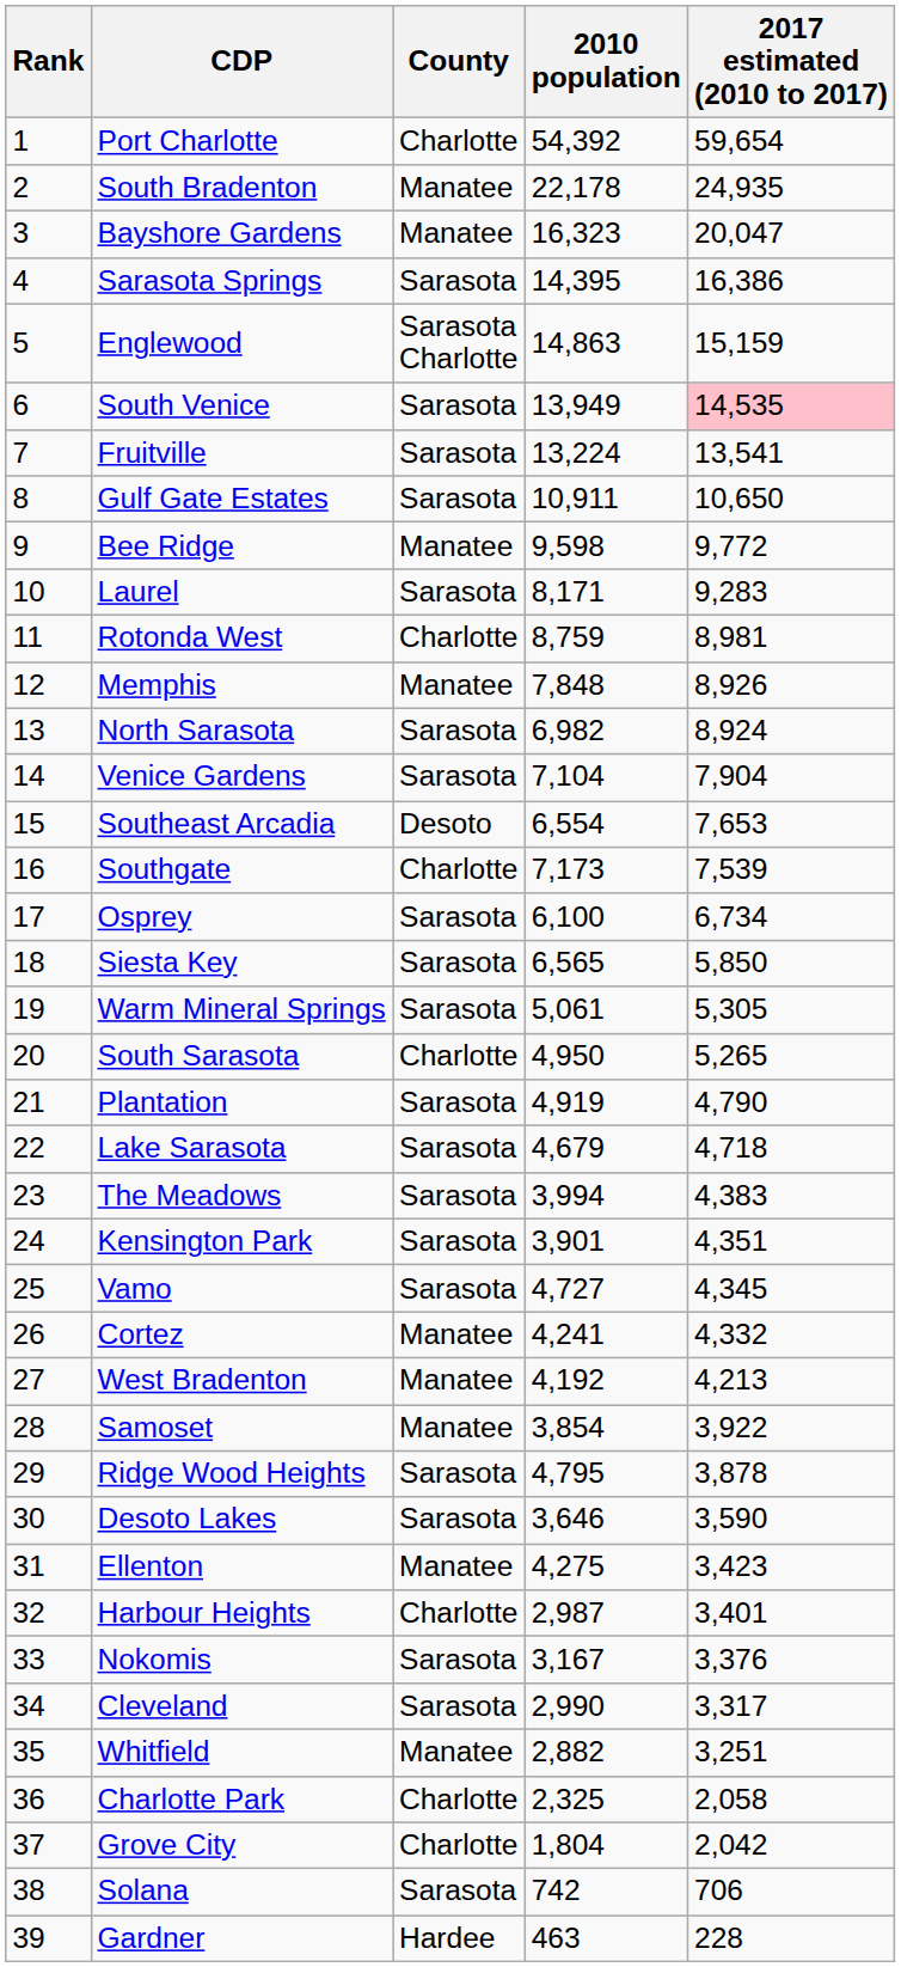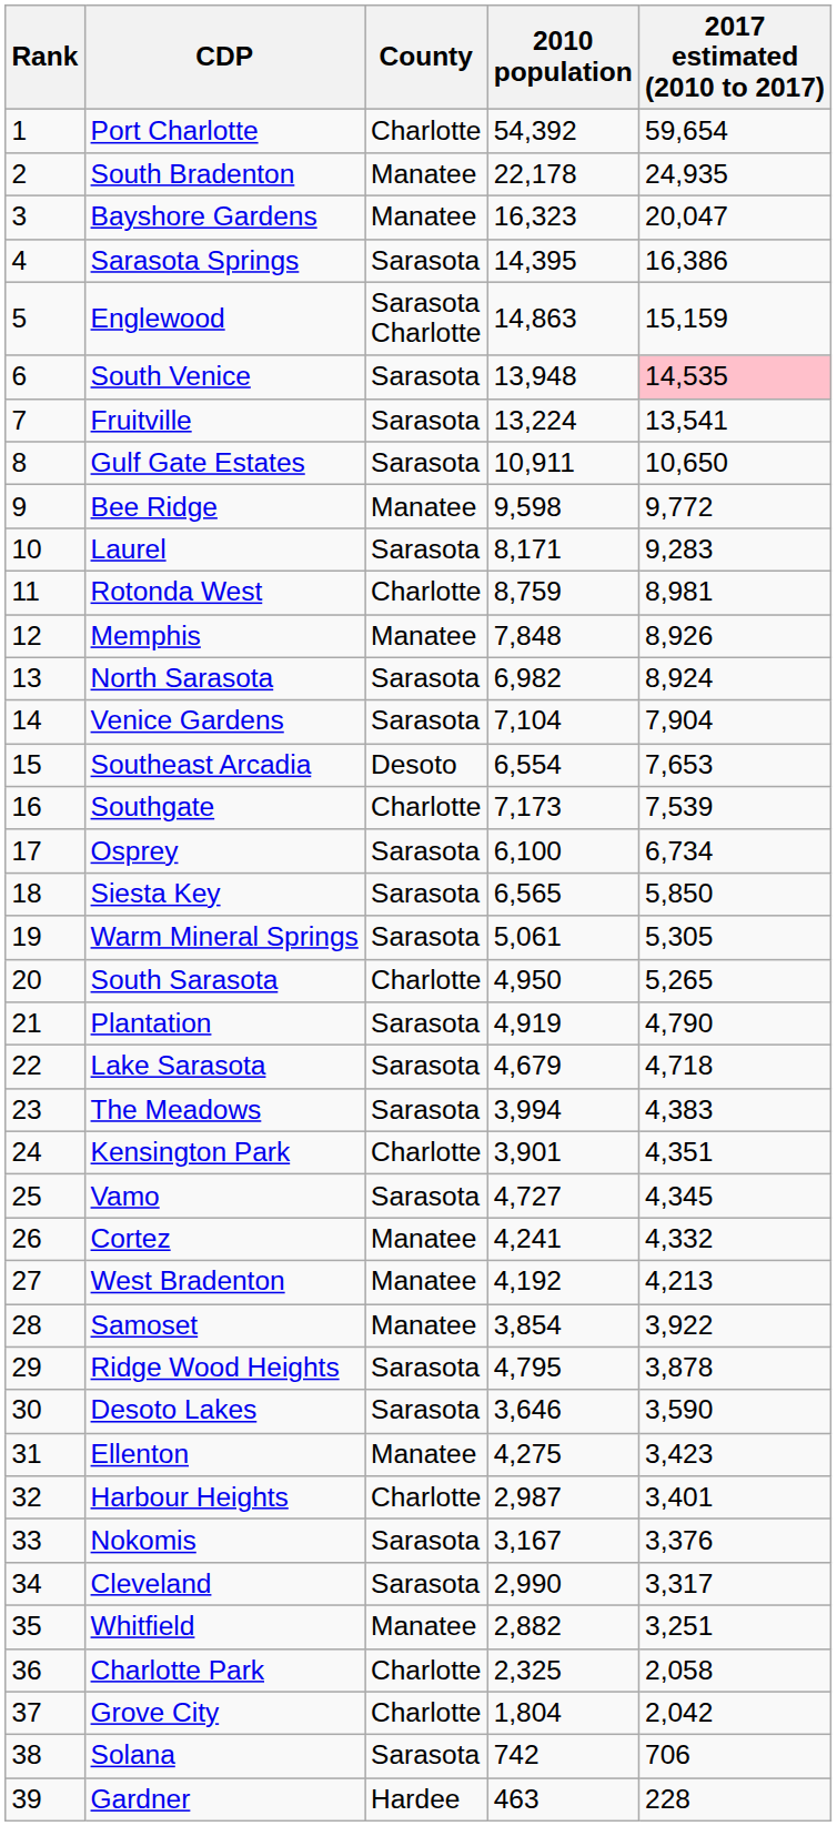 <table class="wikitable sortable">
 <tr>
 <th>Rank</th>
 <th>CDP</th>
 <th>County</th>
 <th>2010<br>population</th>
 <th>2017<br>estimated<br>(2010 to 2017)</th>
 </tr>
 <tr>
 <td>1</td>
 <td><a href='#'>Port Charlotte</a></td>
 <td>Charlotte</td>
 <td>54,392</td>
 <td>59,654</td>
 </tr>
 <tr>
 <td>2</td>
 <td><a href='#'>South Bradenton</a></td>
 <td>Manatee</td>
 <td>22,178</td>
 <td>24,935</td>
 </tr>
 <tr>
 <td>3</td>
 <td><a href='#'>Bayshore Gardens</a></td>
 <td>Manatee</td>
 <td>16,323</td>
 <td>20,047</td>
 </tr>
 <tr>
 <td>4</td>
 <td><a href='#'>Sarasota Springs</a></td>
 <td>Sarasota</td>
 <td>14,395</td>
 <td>16,386</td>
 </tr>
 <tr>
 <td>5</td>
 <td><a href='#'>Englewood</a></td>
 <td>Sarasota<br>Charlotte</td>
 <td>14,863</td>
 <td>15,159</td>
 </tr>
 <tr>
 <td>6</td>
 <td><a href='#'>South Venice</a></td>
 <td>Sarasota</td>
-<td>13,949</td>
+<td>13,948</td>
 <td style="background: pink;">14,535</td>
 </tr>
 <tr>
 <td>7</td>
 <td><a href='#'>Fruitville</a></td>
 <td>Sarasota</td>
 <td>13,224</td>
 <td>13,541</td>
 </tr>
 <tr>
 <td>8</td>
 <td><a href='#'>Gulf Gate Estates</a></td>
 <td>Sarasota</td>
 <td>10,911</td>
 <td>10,650</td>
 </tr>
 <tr>
 <td>9</td>
 <td><a href='#'>Bee Ridge</a></td>
 <td>Manatee</td>
 <td>9,598</td>
 <td>9,772</td>
 </tr>
 <tr>
 <td>10</td>
 <td><a href='#'>Laurel</a></td>
 <td>Sarasota</td>
 <td>8,171</td>
 <td>9,283</td>
 </tr>
 <tr>
 <td>11</td>
 <td><a href='#'>Rotonda West</a></td>
 <td>Charlotte</td>
 <td>8,759</td>
 <td>8,981</td>
 </tr>
 <tr>
 <td>12</td>
 <td><a href='#'>Memphis</a></td>
 <td>Manatee</td>
 <td>7,848</td>
 <td>8,926</td>
 </tr>
 <tr>
 <td>13</td>
 <td><a href='#'>North Sarasota</a></td>
 <td>Sarasota</td>
 <td>6,982</td>
 <td>8,924</td>
 </tr>
 <tr>
 <td>14</td>
 <td><a href='#'>Venice Gardens</a></td>
 <td>Sarasota</td>
 <td>7,104</td>
 <td>7,904</td>
 </tr>
 <tr>
 <td>15</td>
 <td><a href='#'>Southeast Arcadia</a></td>
 <td>Desoto</td>
 <td>6,554</td>
 <td>7,653</td>
 </tr>
 <tr>
 <td>16</td>
 <td><a href='#'>Southgate</a></td>
 <td>Charlotte</td>
 <td>7,173</td>
 <td>7,539</td>
 </tr>
 <tr>
 <td>17</td>
 <td><a href='#'>Osprey</a></td>
 <td>Sarasota</td>
 <td>6,100</td>
 <td>6,734</td>
 </tr>
 <tr>
 <td>18</td>
 <td><a href='#'>Siesta Key</a></td>
 <td>Sarasota</td>
 <td>6,565</td>
 <td>5,850</td>
 </tr>
 <tr>
 <td>19</td>
 <td><a href='#'>Warm Mineral Springs</a></td>
 <td>Sarasota</td>
 <td>5,061</td>
 <td>5,305</td>
 </tr>
 <tr>
 <td>20</td>
 <td><a href='#'>South Sarasota</a></td>
 <td>Charlotte</td>
 <td>4,950</td>
 <td>5,265</td>
 </tr>
 <tr>
 <td>21</td>
 <td><a href='#'>Plantation</a></td>
 <td>Sarasota</td>
 <td>4,919</td>
 <td>4,790</td>
 </tr>
 <tr>
 <td>22</td>
 <td><a href='#'>Lake Sarasota</a></td>
 <td>Sarasota</td>
 <td>4,679</td>
 <td>4,718</td>
 </tr>
 <tr>
 <td>23</td>
 <td><a href='#'>The Meadows</a></td>
 <td>Sarasota</td>
 <td>3,994</td>
 <td>4,383</td>
 </tr>
 <tr>
 <td>24</td>
 <td><a href='#'>Kensington Park</a></td>
-<td>Sarasota</td>
+<td>Charlotte</td>
 <td>3,901</td>
 <td>4,351</td>
 </tr>
 <tr>
 <td>25</td>
 <td><a href='#'>Vamo</a></td>
 <td>Sarasota</td>
 <td>4,727</td>
 <td>4,345</td>
 </tr>
 <tr>
 <td>26</td>
 <td><a href='#'>Cortez</a></td>
 <td>Manatee</td>
 <td>4,241</td>
 <td>4,332</td>
 </tr>
 <tr>
 <td>27</td>
 <td><a href='#'>West Bradenton</a></td>
 <td>Manatee</td>
 <td>4,192</td>
 <td>4,213</td>
 </tr>
 <tr>
 <td>28</td>
 <td><a href='#'>Samoset</a></td>
 <td>Manatee</td>
 <td>3,854</td>
 <td>3,922</td>
 </tr>
 <tr>
 <td>29</td>
 <td><a href='#'>Ridge Wood Heights</a></td>
 <td>Sarasota</td>
 <td>4,795</td>
 <td>3,878</td>
 </tr>
 <tr>
 <td>30</td>
 <td><a href='#'>Desoto Lakes</a></td>
 <td>Sarasota</td>
 <td>3,646</td>
 <td>3,590</td>
 </tr>
 <tr>
 <td>31</td>
 <td><a href='#'>Ellenton</a></td>
 <td>Manatee</td>
 <td>4,275</td>
 <td>3,423</td>
 </tr>
 <tr>
 <td>32</td>
 <td><a href='#'>Harbour Heights</a></td>
 <td>Charlotte</td>
 <td>2,987</td>
 <td>3,401</td>
 </tr>
 <tr>
 <td>33</td>
 <td><a href='#'>Nokomis</a></td>
 <td>Sarasota</td>
 <td>3,167</td>
 <td>3,376</td>
 </tr>
 <tr>
 <td>34</td>
 <td><a href='#'>Cleveland</a></td>
 <td>Sarasota</td>
 <td>2,990</td>
 <td>3,317</td>
 </tr>
 <tr>
 <td>35</td>
 <td><a href='#'>Whitfield</a></td>
 <td>Manatee</td>
 <td>2,882</td>
 <td>3,251</td>
 </tr>
 <tr>
 <td>36</td>
 <td><a href='#'>Charlotte Park</a></td>
 <td>Charlotte</td>
 <td>2,325</td>
 <td>2,058</td>
 </tr>
 <tr>
 <td>37</td>
 <td><a href='#'>Grove City</a></td>
 <td>Charlotte</td>
 <td>1,804</td>
 <td>2,042</td>
 </tr>
 <tr>
 <td>38</td>
 <td><a href='#'>Solana</a></td>
 <td>Sarasota</td>
 <td>742</td>
 <td>706</td>
 </tr>
 <tr>
 <td>39</td>
 <td><a href='#'>Gardner</a></td>
 <td>Hardee</td>
 <td>463</td>
 <td>228</td>
 </tr>
 </table>
